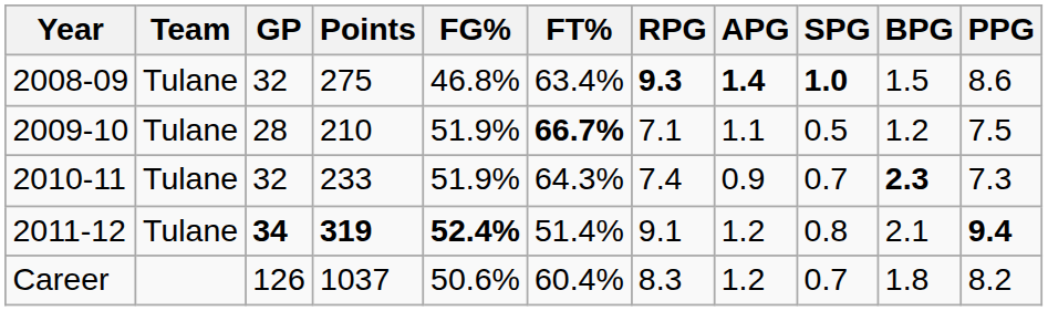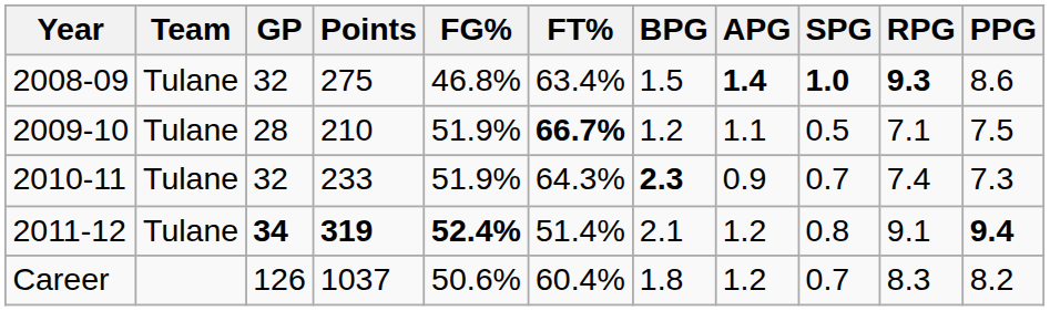 <table class="wikitable">
 <tr>
 <th>Year</th>
 <th>Team</th>
 <th>GP</th>
 <th>Points</th>
 <th>FG%</th>
 <th>FT%</th>
-<th>RPG</th>
+<th>BPG</th>
 <th>APG</th>
 <th>SPG</th>
-<th>BPG</th>
+<th>RPG</th>
 <th>PPG</th>
 </tr>
 <tr>
 <td>2008-09</td>
 <td>Tulane</td>
 <td>32</td>
 <td>275</td>
 <td>46.8%</td>
 <td>63.4%</td>
-<td><strong>9.3</strong></td>
+<td>1.5</td>
 <td><strong>1.4</strong></td>
 <td><strong>1.0</strong></td>
-<td>1.5</td>
+<td><strong>9.3</strong></td>
 <td>8.6</td>
 </tr>
 <tr>
 <td>2009-10</td>
 <td>Tulane</td>
 <td>28</td>
 <td>210</td>
 <td>51.9%</td>
 <td><strong>66.7%</strong></td>
-<td>7.1</td>
+<td>1.2</td>
 <td>1.1</td>
 <td>0.5</td>
-<td>1.2</td>
+<td>7.1</td>
 <td>7.5</td>
 </tr>
 <tr>
 <td>2010-11</td>
 <td>Tulane</td>
 <td>32</td>
 <td>233</td>
 <td>51.9%</td>
 <td>64.3%</td>
-<td>7.4</td>
+<td><strong>2.3</strong></td>
 <td>0.9</td>
 <td>0.7</td>
-<td><strong>2.3</strong></td>
+<td>7.4</td>
 <td>7.3</td>
 </tr>
 <tr>
 <td>2011-12</td>
 <td>Tulane</td>
 <td><strong>34</strong></td>
 <td><strong>319</strong></td>
 <td><strong>52.4%</strong></td>
 <td>51.4%</td>
-<td>9.1</td>
+<td>2.1</td>
 <td>1.2</td>
 <td>0.8</td>
-<td>2.1</td>
+<td>9.1</td>
 <td><strong>9.4</strong></td>
 </tr>
 <tr>
 <td>Career</td>
 <td></td>
 <td>126</td>
 <td>1037</td>
 <td>50.6%</td>
 <td>60.4%</td>
-<td>8.3</td>
+<td>1.8</td>
 <td>1.2</td>
 <td>0.7</td>
-<td>1.8</td>
+<td>8.3</td>
 <td>8.2</td>
 </tr>
 </table>
